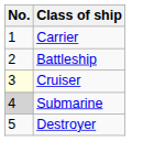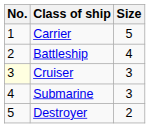 <table class="wikitable">
 <tr>
 <th>No.</th>
 <th>Class of ship</th>
+<th>Size</th>
 </tr>
 <tr>
 <td>1</td>
 <td><a href='#'>Carrier</a></td>
+<td style="text-align:center;">5</td>
 </tr>
 <tr>
 <td>2</td>
 <td><a href='#'>Battleship</a></td>
+<td style="text-align:center;">4</td>
 </tr>
 <tr>
 <td style="background: lightyellow;">3</td>
 <td><a href='#'>Cruiser</a></td>
+<td style="text-align:center;">3</td>
 </tr>
 <tr>
-<td style="background: lightgrey;">4</td>
+<td>4</td>
 <td><a href='#'>Submarine</a></td>
+<td style="text-align:center;">3</td>
 </tr>
 <tr>
 <td>5</td>
 <td><a href='#'>Destroyer</a></td>
+<td style="text-align:center;">2</td>
 </tr>
 </table>
